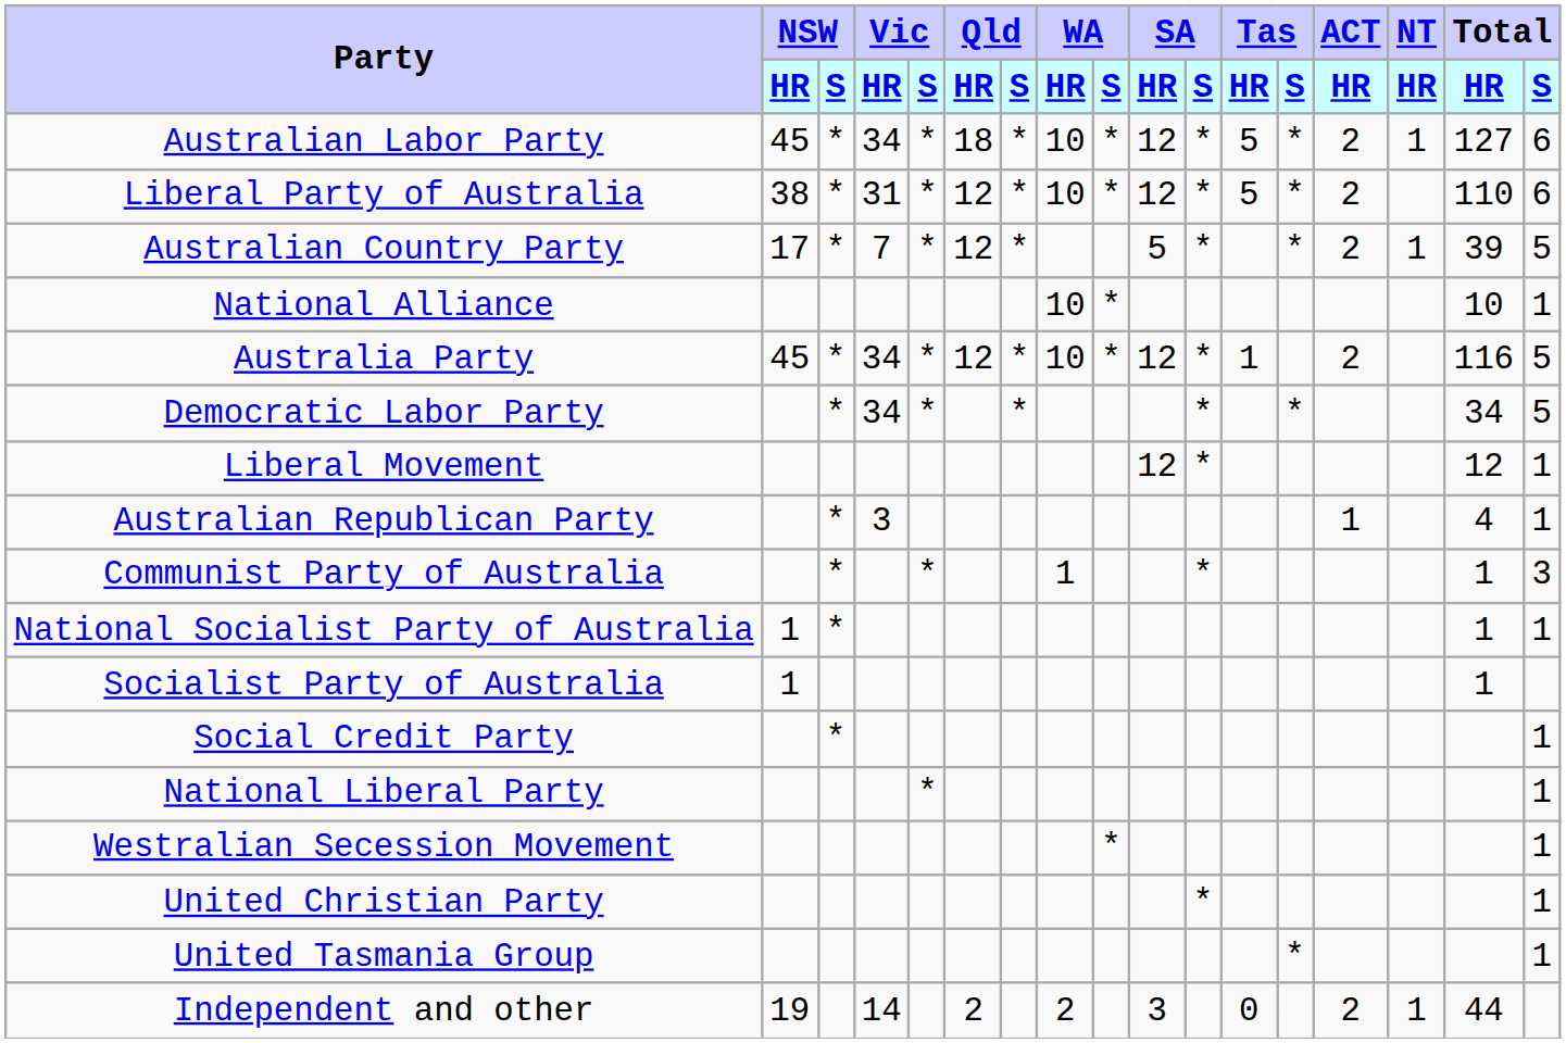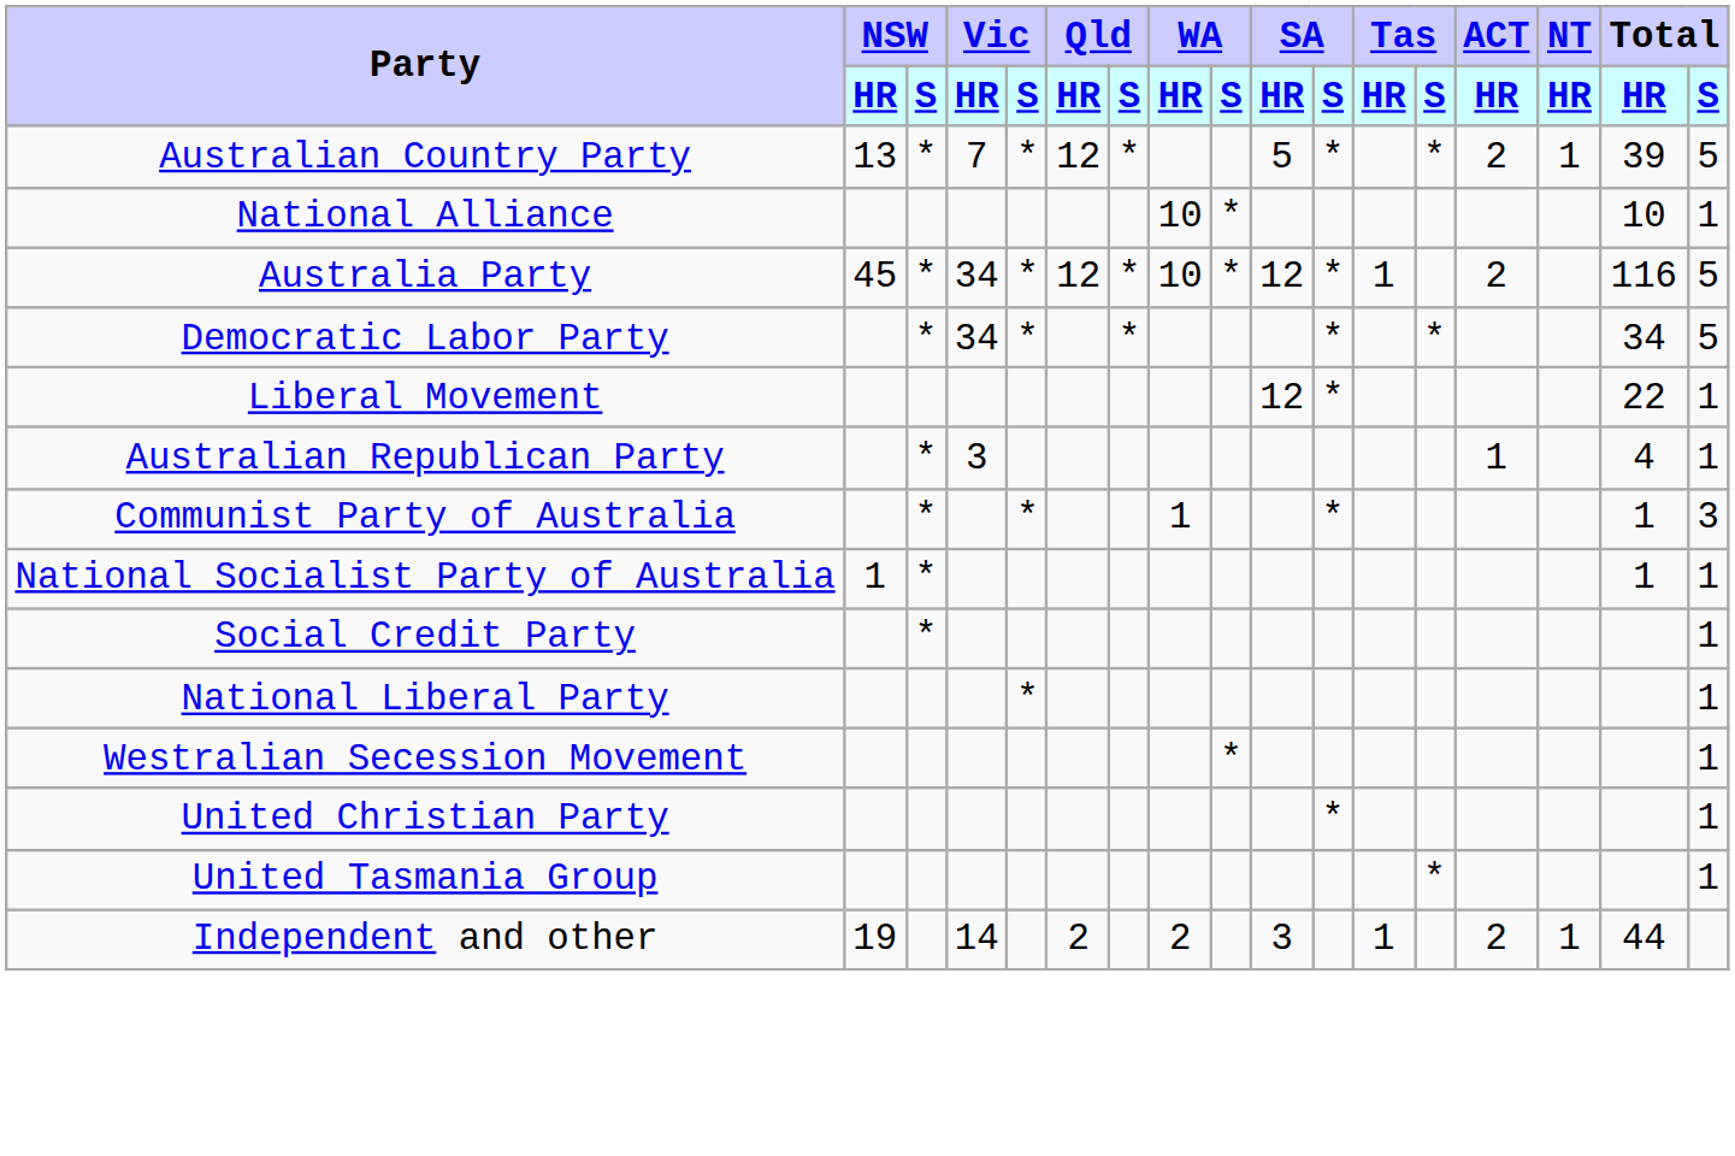 <table class="wikitable" style="text-align:center">
 <tr>
 <th rowspan="2" style="background:#ccf;">Party</th>
 <th colspan="2" style="background:#ccf;"><a href='#'>NSW</a></th>
 <th colspan="2" style="background:#ccf;"><a href='#'>Vic</a></th>
 <th colspan="2" style="background:#ccf;"><a href='#'>Qld</a></th>
 <th colspan="2" style="background:#ccf;"><a href='#'>WA</a></th>
 <th colspan="2" style="background:#ccf;"><a href='#'>SA</a></th>
 <th colspan="2" style="background:#ccf;"><a href='#'>Tas</a></th>
 <th style="background:#ccf;"><a href='#'>ACT</a></th>
 <th style="background:#ccf;"><a href='#'>NT</a></th>
 <th colspan="2" style="background:#ccf;">Total</th>
 </tr>
 <tr>
 <th style="background:#ccffff;"><a href='#'>HR</a></th>
 <th style="background:#ccffff;"><a href='#'>S</a></th>
 <th style="background:#ccffff;"><a href='#'>HR</a></th>
 <th style="background:#ccffff;"><a href='#'>S</a></th>
 <th style="background:#ccffff;"><a href='#'>HR</a></th>
 <th style="background:#ccffff;"><a href='#'>S</a></th>
 <th style="background:#ccffff;"><a href='#'>HR</a></th>
 <th style="background:#ccffff;"><a href='#'>S</a></th>
 <th style="background:#ccffff;"><a href='#'>HR</a></th>
 <th style="background:#ccffff;"><a href='#'>S</a></th>
 <th style="background:#ccffff;"><a href='#'>HR</a></th>
 <th style="background:#ccffff;"><a href='#'>S</a></th>
 <th style="background:#ccffff;"><a href='#'>HR</a></th>
 <th style="background:#ccffff;"><a href='#'>HR</a></th>
 <th style="background:#ccffff;"><a href='#'>HR</a></th>
 <th style="background:#ccffff;"><a href='#'>S</a></th>
 </tr>
 <tr>
-<td style="font-size:100%;"><a href='#'>Australian Labor Party</a></td>
-<td>45</td>
-<td>*</td>
-<td>34</td>
-<td>*</td>
-<td>18</td>
-<td>*</td>
-<td>10</td>
-<td>*</td>
-<td>12</td>
-<td>*</td>
-<td>5</td>
-<td>*</td>
-<td>2</td>
-<td>1</td>
-<td>127</td>
-<td>6</td>
-</tr>
-<tr>
-<td style="font-size:100%;"><a href='#'>Liberal Party of Australia</a></td>
-<td>38</td>
-<td>*</td>
-<td>31</td>
-<td>*</td>
-<td>12</td>
-<td>*</td>
-<td>10</td>
-<td>*</td>
-<td>12</td>
-<td>*</td>
-<td>5</td>
-<td>*</td>
-<td>2</td>
-<td></td>
-<td>110</td>
-<td>6</td>
-</tr>
-<tr>
 <td style="font-size:100%;"><a href='#'>Australian Country Party</a></td>
-<td>17</td>
+<td>13</td>
 <td>*</td>
 <td>7</td>
 <td>*</td>
 <td>12</td>
 <td>*</td>
 <td></td>
 <td></td>
 <td>5</td>
 <td>*</td>
 <td></td>
 <td>*</td>
 <td>2</td>
 <td>1</td>
 <td>39</td>
 <td>5</td>
 </tr>
 <tr>
 <td style="font-size:100%;"><a href='#'>National Alliance</a></td>
 <td></td>
 <td></td>
 <td></td>
 <td></td>
 <td></td>
 <td></td>
 <td>10</td>
 <td>*</td>
 <td></td>
 <td></td>
 <td></td>
 <td></td>
 <td></td>
 <td></td>
 <td>10</td>
 <td>1</td>
 </tr>
 <tr>
 <td style="font-size:100%;"><a href='#'>Australia Party</a></td>
 <td>45</td>
 <td>*</td>
 <td>34</td>
 <td>*</td>
 <td>12</td>
 <td>*</td>
 <td>10</td>
 <td>*</td>
 <td>12</td>
 <td>*</td>
 <td>1</td>
 <td></td>
 <td>2</td>
 <td></td>
 <td>116</td>
 <td>5</td>
 </tr>
 <tr>
 <td style="font-size:100%;"><a href='#'>Democratic Labor Party</a></td>
 <td></td>
 <td>*</td>
 <td>34</td>
 <td>*</td>
 <td></td>
 <td>*</td>
 <td></td>
 <td></td>
 <td></td>
 <td>*</td>
 <td></td>
 <td>*</td>
 <td></td>
 <td></td>
 <td>34</td>
 <td>5</td>
 </tr>
 <tr>
 <td style="font-size:100%;"><a href='#'>Liberal Movement</a></td>
 <td></td>
 <td></td>
 <td></td>
 <td></td>
 <td></td>
 <td></td>
 <td></td>
 <td></td>
 <td>12</td>
 <td>*</td>
 <td></td>
 <td></td>
 <td></td>
 <td></td>
-<td>12</td>
+<td>22</td>
 <td>1</td>
 </tr>
 <tr>
 <td style="font-size:100%;"><a href='#'>Australian Republican Party</a></td>
 <td></td>
 <td>*</td>
 <td>3</td>
 <td></td>
 <td></td>
 <td></td>
 <td></td>
 <td></td>
 <td></td>
 <td></td>
 <td></td>
 <td></td>
 <td>1</td>
 <td></td>
 <td>4</td>
 <td>1</td>
 </tr>
 <tr>
 <td style="font-size:100%;"><a href='#'>Communist Party of Australia</a></td>
 <td></td>
 <td>*</td>
 <td></td>
 <td>*</td>
 <td></td>
 <td></td>
 <td>1</td>
 <td></td>
 <td></td>
 <td>*</td>
 <td></td>
 <td></td>
 <td></td>
 <td></td>
 <td>1</td>
 <td>3</td>
 </tr>
 <tr>
 <td style="font-size:100%;"><a href='#'>National Socialist Party of Australia</a></td>
 <td>1</td>
 <td>*</td>
 <td></td>
 <td></td>
 <td></td>
 <td></td>
 <td></td>
 <td></td>
 <td></td>
 <td></td>
 <td></td>
 <td></td>
 <td></td>
 <td></td>
 <td>1</td>
 <td>1</td>
-</tr>
-<tr>
-<td style="font-size:100%;"><a href='#'>Socialist Party of Australia</a></td>
-<td>1</td>
-<td></td>
-<td></td>
-<td></td>
-<td></td>
-<td></td>
-<td></td>
-<td></td>
-<td></td>
-<td></td>
-<td></td>
-<td></td>
-<td></td>
-<td></td>
-<td>1</td>
-<td></td>
 </tr>
 <tr>
 <td style="font-size:100%;"><a href='#'>Social Credit Party</a></td>
 <td></td>
 <td>*</td>
 <td></td>
 <td></td>
 <td></td>
 <td></td>
 <td></td>
 <td></td>
 <td></td>
 <td></td>
 <td></td>
 <td></td>
 <td></td>
 <td></td>
 <td></td>
 <td>1</td>
 </tr>
 <tr>
 <td style="font-size:100%;"><a href='#'>National Liberal Party</a></td>
 <td></td>
 <td></td>
 <td></td>
 <td>*</td>
 <td></td>
 <td></td>
 <td></td>
 <td></td>
 <td></td>
 <td></td>
 <td></td>
 <td></td>
 <td></td>
 <td></td>
 <td></td>
 <td>1</td>
 </tr>
 <tr>
 <td style="font-size:100%;"><a href='#'>Westralian Secession Movement</a></td>
 <td></td>
 <td></td>
 <td></td>
 <td></td>
 <td></td>
 <td></td>
 <td></td>
 <td>*</td>
 <td></td>
 <td></td>
 <td></td>
 <td></td>
 <td></td>
 <td></td>
 <td></td>
 <td>1</td>
 </tr>
 <tr>
 <td style="font-size:100%;"><a href='#'>United Christian Party</a></td>
 <td></td>
 <td></td>
 <td></td>
 <td></td>
 <td></td>
 <td></td>
 <td></td>
 <td></td>
 <td></td>
 <td>*</td>
 <td></td>
 <td></td>
 <td></td>
 <td></td>
 <td></td>
 <td>1</td>
 </tr>
 <tr>
 <td style="font-size:100%;"><a href='#'>United Tasmania Group</a></td>
 <td></td>
 <td></td>
 <td></td>
 <td></td>
 <td></td>
 <td></td>
 <td></td>
 <td></td>
 <td></td>
 <td></td>
 <td></td>
 <td>*</td>
 <td></td>
 <td></td>
 <td></td>
 <td>1</td>
 </tr>
 <tr>
 <td style="font-size:100%;"><a href='#'>Independent</a> and other</td>
 <td>19</td>
 <td></td>
 <td>14</td>
 <td></td>
 <td>2</td>
 <td></td>
 <td>2</td>
 <td></td>
 <td>3</td>
 <td></td>
-<td>0</td>
+<td>1</td>
 <td></td>
 <td>2</td>
 <td>1</td>
 <td>44</td>
 <td></td>
 </tr>
 <tr>
 </tr>
 </table>
